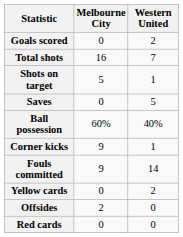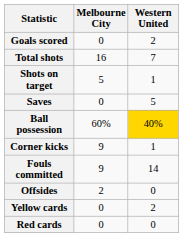 <table class="wikitable plainrowheaders" style="text-align:center">
 <tr>
 <th scope="col" style="width:100px">Statistic</th>
 <th scope="col" style="width:70px">Melbourne City</th>
 <th scope="col" style="width:70px">Western United</th>
 </tr>
 <tr>
 <th scope=row>Goals scored</th>
 <td>0</td>
 <td>2</td>
 </tr>
 <tr>
 <th scope=row>Total shots</th>
 <td>16</td>
 <td>7</td>
 </tr>
 <tr>
 <th scope=row>Shots on target</th>
 <td>5</td>
 <td>1</td>
 </tr>
 <tr>
 <th scope=row>Saves</th>
 <td>0</td>
 <td>5</td>
 </tr>
 <tr>
 <th scope=row>Ball possession</th>
 <td>60%</td>
-<td>40%</td>
+<td style="background: gold;">40%</td>
 </tr>
 <tr>
 <th scope=row>Corner kicks</th>
 <td>9</td>
 <td>1</td>
 </tr>
 <tr>
 <th scope=row>Fouls committed</th>
 <td>9</td>
 <td>14</td>
 </tr>
 <tr>
+<th scope=row>Offsides</th>
+<td>2</td>
+<td>0</td>
+</tr>
+<tr>
 <th scope=row>Yellow cards</th>
 <td>0</td>
 <td>2</td>
-</tr>
-<tr>
-<th scope=row>Offsides</th>
-<td>2</td>
-<td>0</td>
 </tr>
 <tr>
 <th scope=row>Red cards</th>
 <td>0</td>
 <td>0</td>
 </tr>
 </table>
